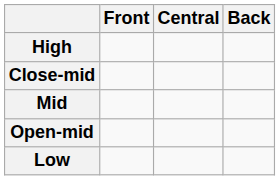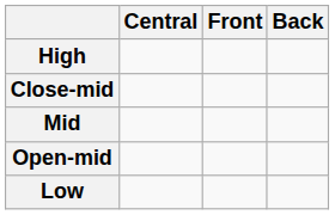 <table class="wikitable">
 <tr>
 <th></th>
+<th>Central</th>
 <th>Front</th>
-<th>Central</th>
 <th>Back</th>
 </tr>
 <tr>
 <th>High</th>
 <td></td>
 <td></td>
 <td></td>
 </tr>
 <tr>
 <th>Close-mid</th>
 <td></td>
 <td></td>
 <td></td>
 </tr>
 <tr>
 <th>Mid</th>
 <td></td>
 <td></td>
 <td></td>
 </tr>
 <tr>
 <th>Open-mid</th>
 <td></td>
 <td></td>
 <td></td>
 </tr>
 <tr>
 <th>Low</th>
 <td></td>
 <td></td>
 <td></td>
 </tr>
 </table>
